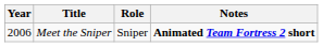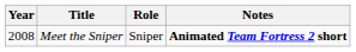 <table class="wikitable">
 <tr>
 <th>Year</th>
 <th>Title</th>
 <th>Role</th>
 <th>Notes</th>
 </tr>
 <tr>
-<td>2006</td>
+<td>2008</td>
 <td><em>Meet the Sniper</em></td>
 <td>Sniper</td>
 <td><strong>Animated <em><a href='#'>Team Fortress 2</a></em> short</strong></td>
 </tr>
 </table>
